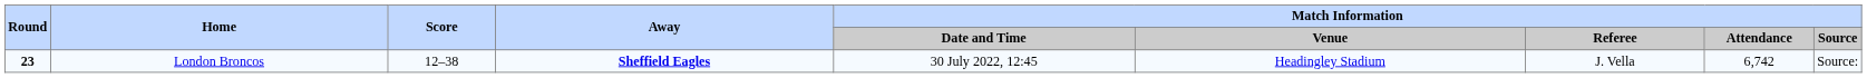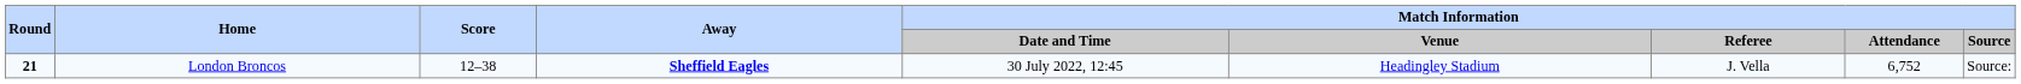 <table border=1 style="border-collapse:collapse; font-size:90%; text-align:center;" cellpadding=3 cellspacing=0 width=100%>
 <tr style="background:#c1d8ff;">
 <th scope="col" rowspan=2 width=1%>Round</th>
 <th scope="col" rowspan=2 width=19%>Home</th>
 <th scope="col" rowspan=2 width=6%>Score</th>
 <th scope="col" rowspan=2 width=19%>Away</th>
 <th colspan=5>Match Information</th>
 </tr>
 <tr style="background:#cccccc;">
 <th scope="col" width=17%>Date and Time</th>
 <th scope="col" width=22%>Venue</th>
 <th scope="col" width=10%>Referee</th>
 <th scope="col" width=7%>Attendance</th>
 <th scope="col" width=7%>Source</th>
 </tr>
 <tr style="background:#f5faff;">
-<td><strong>23</strong></td>
+<td><strong>21</strong></td>
 <td> <a href='#'>London Broncos</a></td>
 <td>12–38</td>
 <td><strong> <a href='#'>Sheffield Eagles</a></strong></td>
 <td>30 July 2022, 12:45</td>
 <td><a href='#'>Headingley Stadium</a></td>
 <td>J. Vella</td>
-<td>6,742</td>
+<td>6,752</td>
 <td>Source:</td>
 </tr>
 </table>
